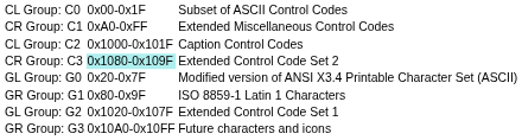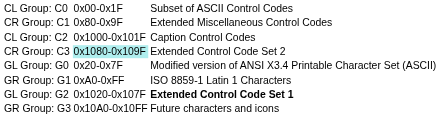 <table>
 <tr>
 <td>CL Group: C0</td>
 <td>0x00-0x1F</td>
 <td>Subset of ASCII Control Codes</td>
 </tr>
 <tr>
 <td>CR Group: C1</td>
-<td>0xA0-0xFF</td>
+<td>0x80-0x9F</td>
 <td>Extended Miscellaneous Control Codes</td>
 </tr>
 <tr>
 <td>CL Group: C2</td>
 <td>0x1000-0x101F</td>
 <td>Caption Control Codes</td>
 </tr>
 <tr>
 <td>CR Group: C3</td>
 <td style="background: paleturquoise;">0x1080-0x109F</td>
 <td>Extended Control Code Set 2</td>
 </tr>
 <tr>
 <td>GL Group: G0</td>
 <td>0x20-0x7F</td>
 <td>Modified version of ANSI X3.4 Printable Character Set (ASCII)</td>
 </tr>
 <tr>
 <td>GR Group: G1</td>
-<td>0x80-0x9F</td>
+<td>0xA0-0xFF</td>
 <td>ISO 8859-1 Latin 1 Characters</td>
 </tr>
 <tr>
 <td>GL Group: G2</td>
 <td>0x1020-0x107F</td>
-<td>Extended Control Code Set 1</td>
+<td><strong>Extended Control Code Set 1</strong></td>
 </tr>
 <tr>
 <td>GR Group: G3</td>
 <td>0x10A0-0x10FF</td>
 <td>Future characters and icons</td>
 </tr>
 </table>
